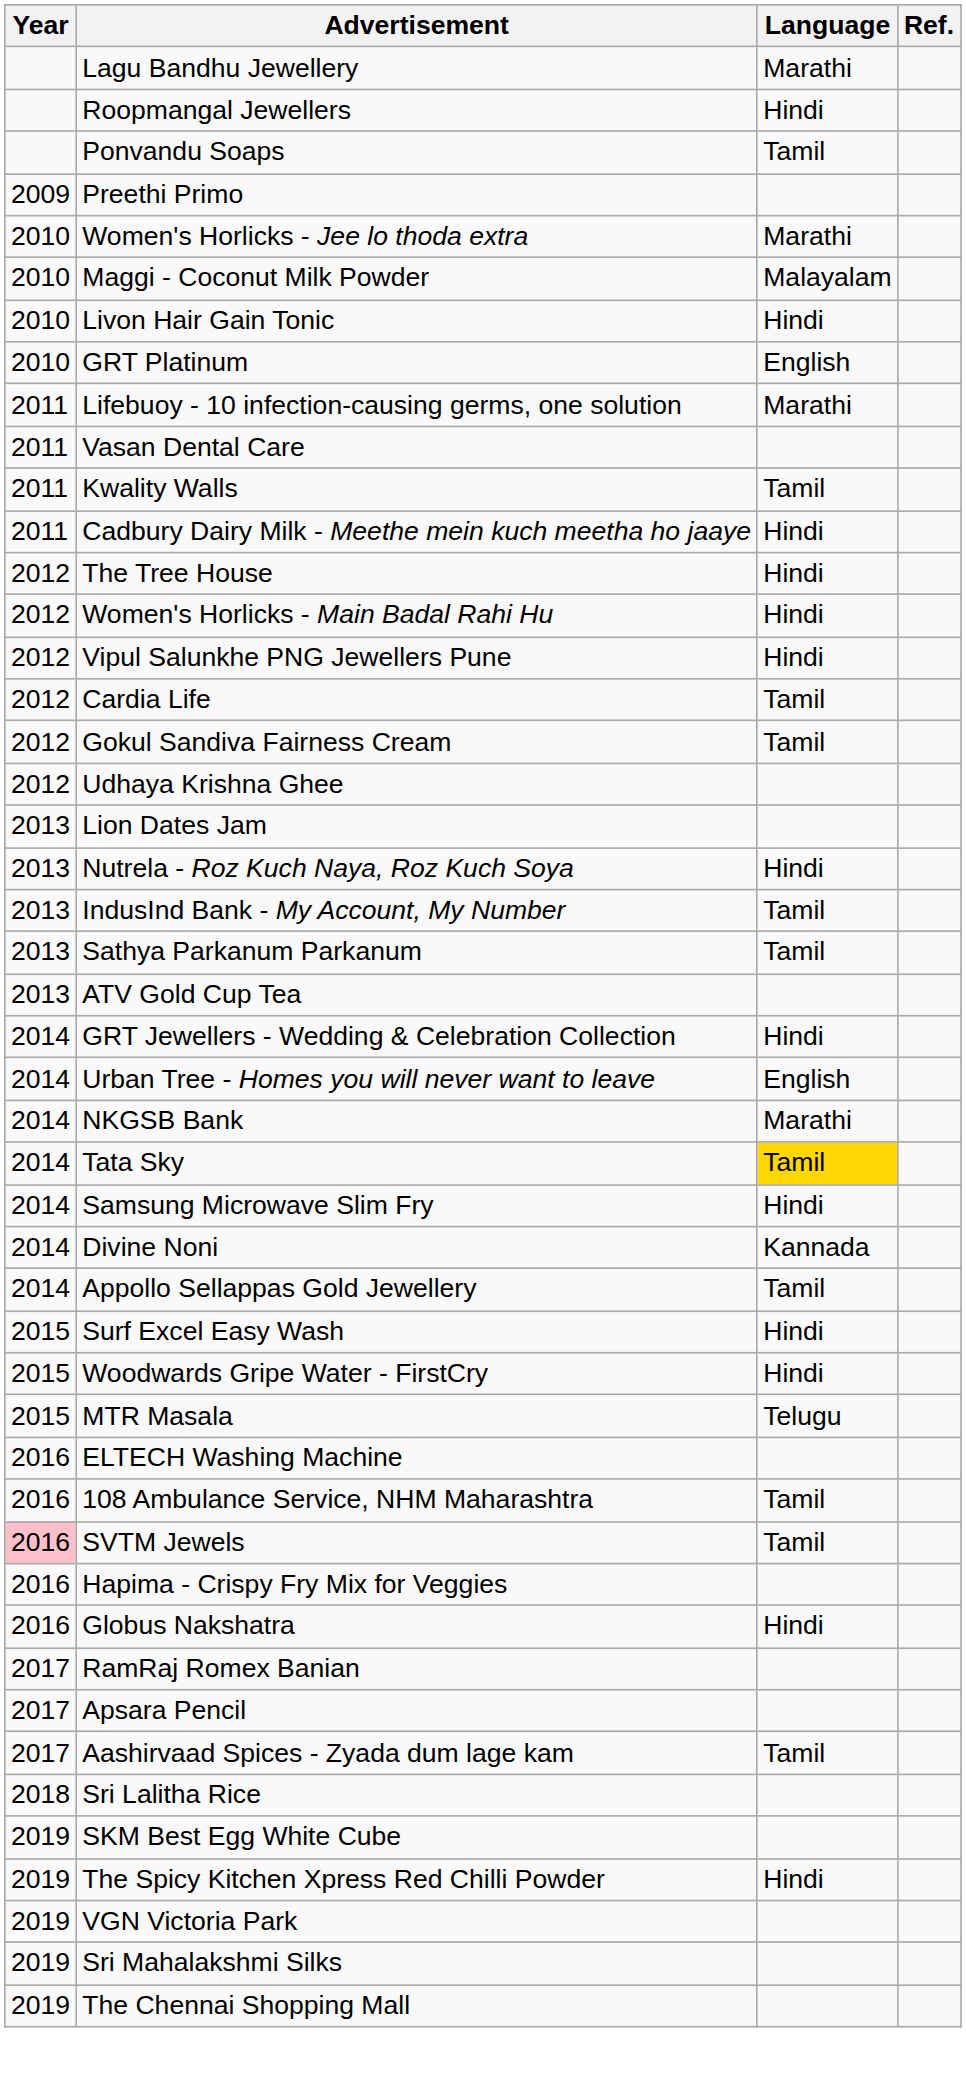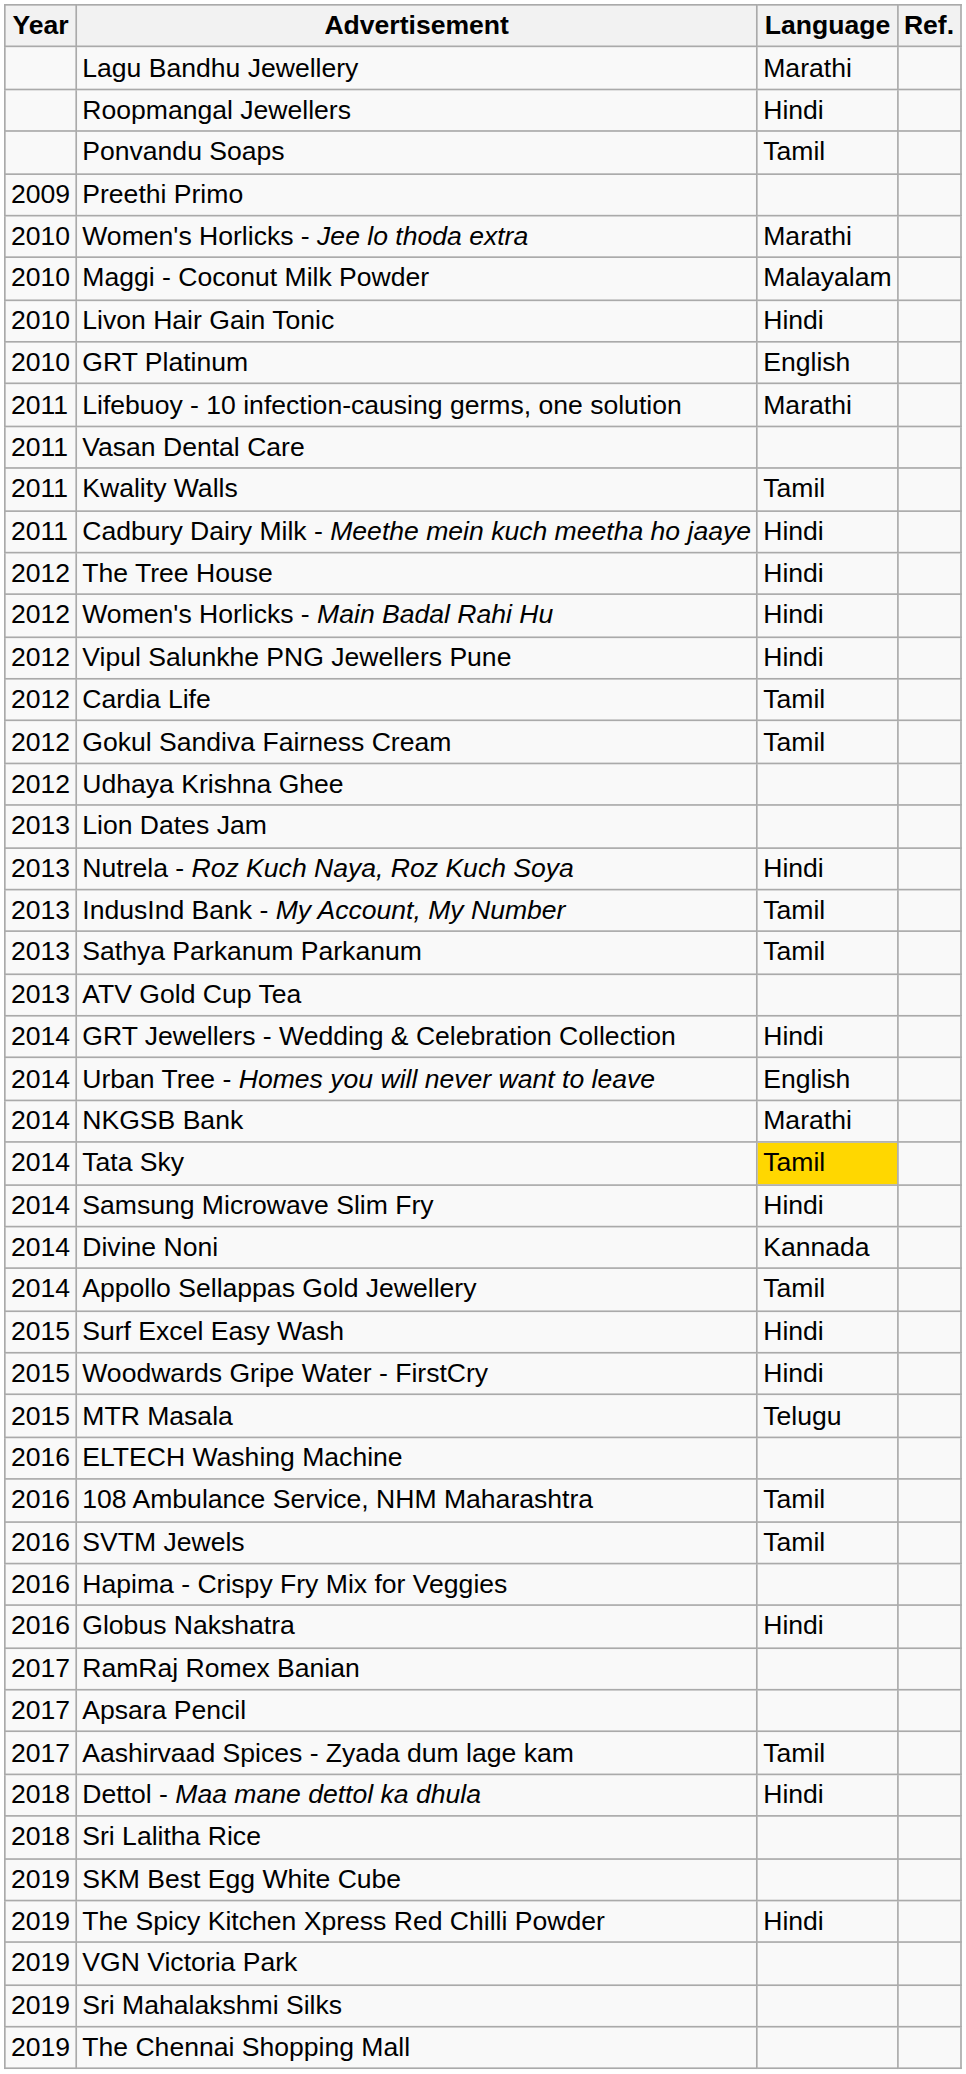 <table class="wikitable">
 <tr>
 <th>Year</th>
 <th>Advertisement</th>
 <th>Language</th>
 <th>Ref.</th>
 </tr>
 <tr>
 <td></td>
 <td>Lagu Bandhu Jewellery</td>
 <td>Marathi</td>
 <td></td>
 </tr>
 <tr>
 <td></td>
 <td>Roopmangal Jewellers</td>
 <td>Hindi</td>
 <td></td>
 </tr>
 <tr>
 <td></td>
 <td>Ponvandu Soaps</td>
 <td>Tamil</td>
 <td></td>
 </tr>
 <tr>
 <td>2009</td>
 <td>Preethi Primo</td>
 <td></td>
 <td></td>
 </tr>
 <tr>
 <td>2010</td>
 <td>Women's Horlicks - <em>Jee lo thoda extra</em></td>
 <td>Marathi</td>
 <td></td>
 </tr>
 <tr>
 <td>2010</td>
 <td>Maggi - Coconut Milk Powder</td>
 <td>Malayalam</td>
 <td></td>
 </tr>
 <tr>
 <td>2010</td>
 <td>Livon Hair Gain Tonic</td>
 <td>Hindi</td>
 <td></td>
 </tr>
 <tr>
 <td>2010</td>
 <td>GRT Platinum</td>
 <td>English</td>
 <td></td>
 </tr>
 <tr>
 <td>2011</td>
 <td>Lifebuoy - 10 infection-causing germs, one solution</td>
 <td>Marathi</td>
 <td></td>
 </tr>
 <tr>
 <td>2011</td>
 <td>Vasan Dental Care</td>
 <td></td>
 <td></td>
 </tr>
 <tr>
 <td>2011</td>
 <td>Kwality Walls</td>
 <td>Tamil</td>
 <td></td>
 </tr>
 <tr>
 <td>2011</td>
 <td>Cadbury Dairy Milk - <em>Meethe mein kuch meetha ho jaaye</em></td>
 <td>Hindi</td>
 <td></td>
 </tr>
 <tr>
 <td>2012</td>
 <td>The Tree House</td>
 <td>Hindi</td>
 <td></td>
 </tr>
 <tr>
 <td>2012</td>
 <td>Women's Horlicks - <em>Main Badal Rahi Hu</em></td>
 <td>Hindi</td>
 <td></td>
 </tr>
 <tr>
 <td>2012</td>
 <td>Vipul Salunkhe PNG Jewellers Pune</td>
 <td>Hindi</td>
 <td></td>
 </tr>
 <tr>
 <td>2012</td>
 <td>Cardia Life</td>
 <td>Tamil</td>
 <td></td>
 </tr>
 <tr>
 <td>2012</td>
 <td>Gokul Sandiva Fairness Cream</td>
 <td>Tamil</td>
 <td></td>
 </tr>
 <tr>
 <td>2012</td>
 <td>Udhaya Krishna Ghee</td>
 <td></td>
 <td></td>
 </tr>
 <tr>
 <td>2013</td>
 <td>Lion Dates Jam</td>
 <td></td>
 <td></td>
 </tr>
 <tr>
 <td>2013</td>
 <td>Nutrela - <em>Roz Kuch Naya, Roz Kuch Soya</em></td>
 <td>Hindi</td>
 <td></td>
 </tr>
 <tr>
 <td>2013</td>
 <td>IndusInd Bank - <em>My Account, My Number</em></td>
 <td>Tamil</td>
 <td></td>
 </tr>
 <tr>
 <td>2013</td>
 <td>Sathya Parkanum Parkanum</td>
 <td>Tamil</td>
 <td></td>
 </tr>
 <tr>
 <td>2013</td>
 <td>ATV Gold Cup Tea</td>
 <td></td>
 <td></td>
 </tr>
 <tr>
 <td>2014</td>
 <td>GRT Jewellers - Wedding & Celebration Collection</td>
 <td>Hindi</td>
 <td></td>
 </tr>
 <tr>
 <td>2014</td>
 <td>Urban Tree - <em>Homes you will never want to leave</em></td>
 <td>English</td>
 <td></td>
 </tr>
 <tr>
 <td>2014</td>
 <td>NKGSB Bank</td>
 <td>Marathi</td>
 <td></td>
 </tr>
 <tr>
 <td>2014</td>
 <td>Tata Sky</td>
 <td style="background: gold;">Tamil</td>
 <td></td>
 </tr>
 <tr>
 <td>2014</td>
 <td>Samsung Microwave Slim Fry</td>
 <td>Hindi</td>
 <td></td>
 </tr>
 <tr>
 <td>2014</td>
 <td>Divine Noni</td>
 <td>Kannada</td>
 <td></td>
 </tr>
 <tr>
 <td>2014</td>
 <td>Appollo Sellappas Gold Jewellery</td>
 <td>Tamil</td>
 <td></td>
 </tr>
 <tr>
 <td>2015</td>
 <td>Surf Excel Easy Wash</td>
 <td>Hindi</td>
 <td></td>
 </tr>
 <tr>
 <td>2015</td>
 <td>Woodwards Gripe Water - FirstCry</td>
 <td>Hindi</td>
 <td></td>
 </tr>
 <tr>
 <td>2015</td>
 <td>MTR Masala</td>
 <td>Telugu</td>
 <td></td>
 </tr>
 <tr>
 <td>2016</td>
 <td>ELTECH Washing Machine</td>
 <td></td>
 <td></td>
 </tr>
 <tr>
 <td>2016</td>
 <td>108 Ambulance Service, NHM Maharashtra</td>
 <td>Tamil</td>
 <td></td>
 </tr>
 <tr>
-<td style="background: pink;">2016</td>
+<td>2016</td>
 <td>SVTM Jewels</td>
 <td>Tamil</td>
 <td></td>
 </tr>
 <tr>
 <td>2016</td>
 <td>Hapima - Crispy Fry Mix for Veggies</td>
 <td></td>
 <td></td>
 </tr>
 <tr>
 <td>2016</td>
 <td>Globus Nakshatra</td>
 <td>Hindi</td>
 <td></td>
 </tr>
 <tr>
 <td>2017</td>
 <td>RamRaj Romex Banian</td>
 <td></td>
 <td></td>
 </tr>
 <tr>
 <td>2017</td>
 <td>Apsara Pencil</td>
 <td></td>
 <td></td>
 </tr>
 <tr>
 <td>2017</td>
 <td>Aashirvaad Spices - Zyada dum lage kam</td>
 <td>Tamil</td>
+<td></td>
+</tr>
+<tr>
+<td>2018</td>
+<td>Dettol - <em>Maa mane dettol ka dhula</em></td>
+<td>Hindi</td>
 <td></td>
 </tr>
 <tr>
 <td>2018</td>
 <td>Sri Lalitha Rice</td>
 <td></td>
 <td></td>
 </tr>
 <tr>
 <td>2019</td>
 <td>SKM Best Egg White Cube</td>
 <td></td>
 <td></td>
 </tr>
 <tr>
 <td>2019</td>
 <td>The Spicy Kitchen Xpress Red Chilli Powder</td>
 <td>Hindi</td>
 <td></td>
 </tr>
 <tr>
 <td>2019</td>
 <td>VGN Victoria Park</td>
 <td></td>
 <td></td>
 </tr>
 <tr>
 <td>2019</td>
 <td>Sri Mahalakshmi Silks</td>
 <td></td>
 <td></td>
 </tr>
 <tr>
 <td>2019</td>
 <td>The Chennai Shopping Mall</td>
 <td></td>
 <td></td>
 </tr>
 </table>
